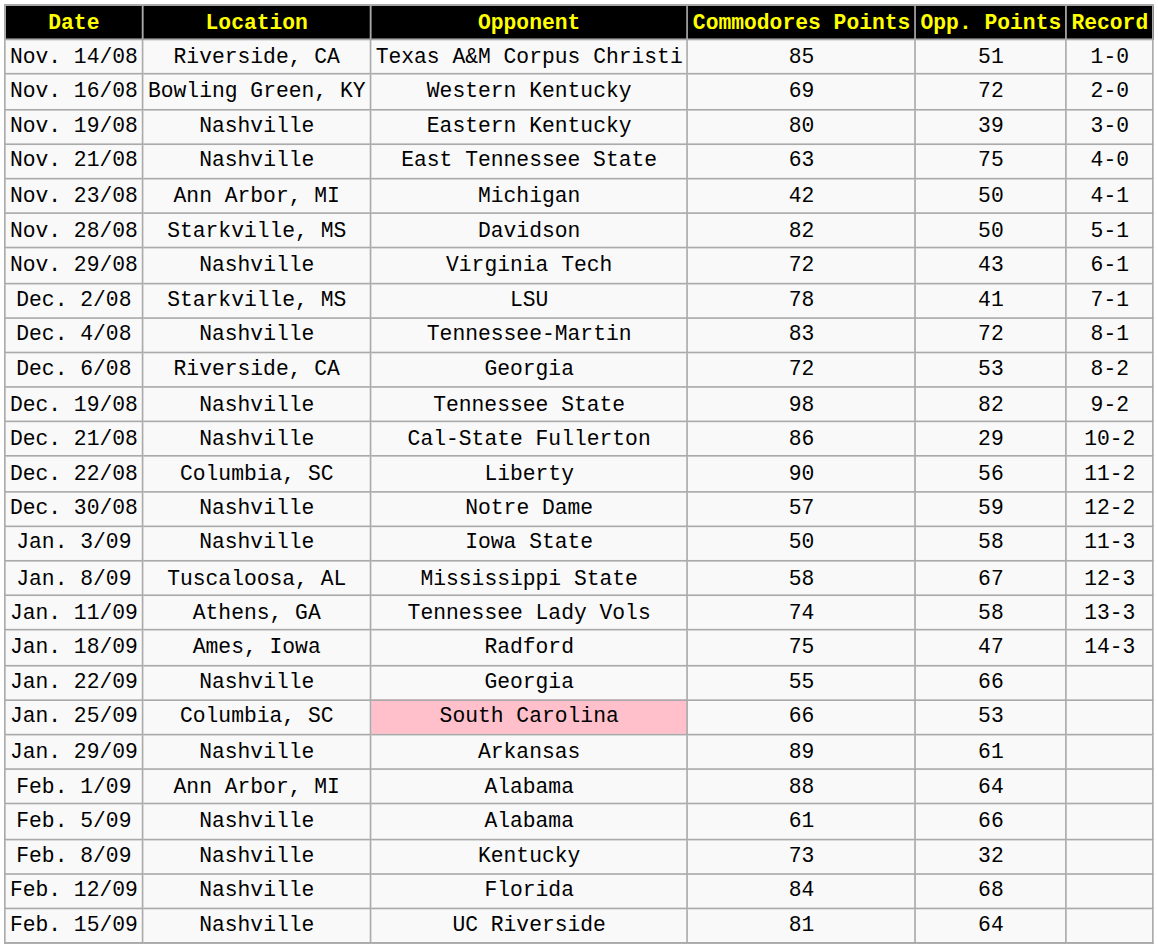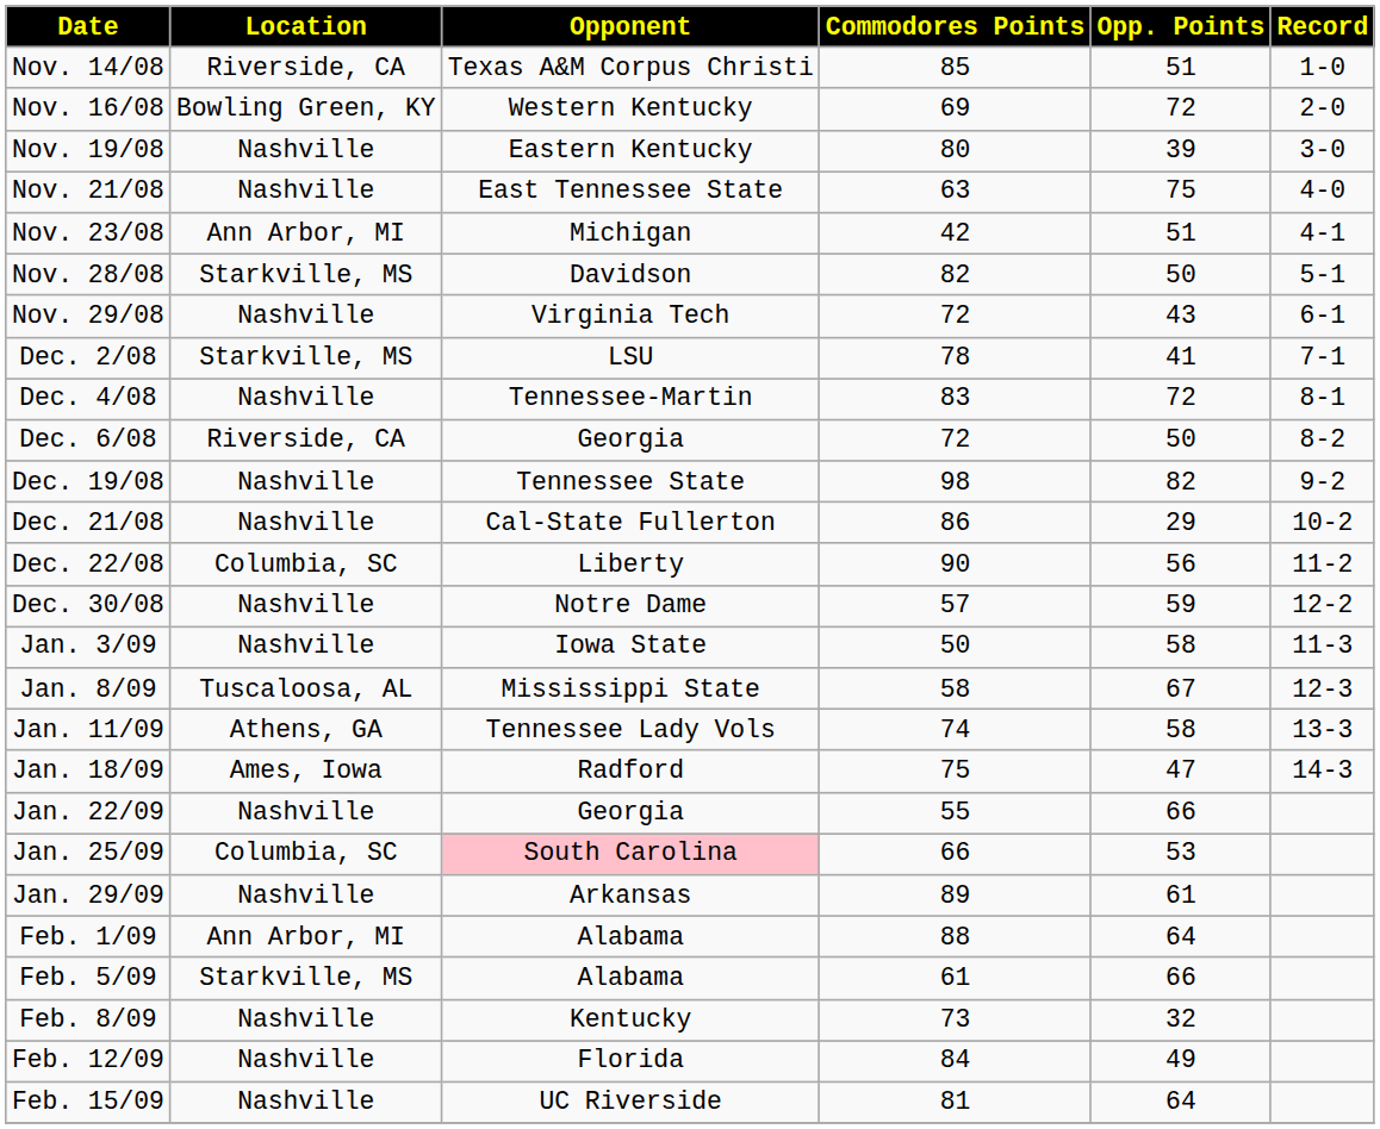 <table class="wikitable" style="text-align:center">
 <tr>
 <th style="background:black;color:yellow;">Date</th>
 <th style="background:black;color:yellow;">Location</th>
 <th style="background:black;color:yellow;">Opponent</th>
 <th style="background:black;color:yellow;">Commodores Points</th>
 <th style="background:black;color:yellow;">Opp. Points</th>
 <th style="background:black;color:yellow;">Record</th>
 </tr>
 <tr>
 <td>Nov. 14/08</td>
 <td>Riverside, CA</td>
 <td>Texas A&M Corpus Christi</td>
 <td>85</td>
 <td>51</td>
 <td>1-0</td>
 </tr>
 <tr>
 <td>Nov. 16/08</td>
 <td>Bowling Green, KY</td>
 <td>Western Kentucky</td>
 <td>69</td>
 <td>72</td>
 <td>2-0</td>
 </tr>
 <tr>
 <td>Nov. 19/08</td>
 <td>Nashville</td>
 <td>Eastern Kentucky</td>
 <td>80</td>
 <td>39</td>
 <td>3-0</td>
 </tr>
 <tr>
 <td>Nov. 21/08</td>
 <td>Nashville</td>
 <td>East Tennessee State</td>
 <td>63</td>
 <td>75</td>
 <td>4-0</td>
 </tr>
 <tr>
 <td>Nov. 23/08</td>
 <td>Ann Arbor, MI</td>
 <td>Michigan</td>
 <td>42</td>
-<td>50</td>
+<td>51</td>
 <td>4-1</td>
 </tr>
 <tr>
 <td>Nov. 28/08</td>
 <td>Starkville, MS</td>
 <td>Davidson</td>
 <td>82</td>
 <td>50</td>
 <td>5-1</td>
 </tr>
 <tr>
 <td>Nov. 29/08</td>
 <td>Nashville</td>
 <td>Virginia Tech</td>
 <td>72</td>
 <td>43</td>
 <td>6-1</td>
 </tr>
 <tr>
 <td>Dec. 2/08</td>
 <td>Starkville, MS</td>
 <td>LSU</td>
 <td>78</td>
 <td>41</td>
 <td>7-1</td>
 </tr>
 <tr>
 <td>Dec. 4/08</td>
 <td>Nashville</td>
 <td>Tennessee-Martin</td>
 <td>83</td>
 <td>72</td>
 <td>8-1</td>
 </tr>
 <tr>
 <td>Dec. 6/08</td>
 <td>Riverside, CA</td>
 <td>Georgia</td>
 <td>72</td>
-<td>53</td>
+<td>50</td>
 <td>8-2</td>
 </tr>
 <tr>
 <td>Dec. 19/08</td>
 <td>Nashville</td>
 <td>Tennessee State</td>
 <td>98</td>
 <td>82</td>
 <td>9-2</td>
 </tr>
 <tr>
 <td>Dec. 21/08</td>
 <td>Nashville</td>
 <td>Cal-State Fullerton</td>
 <td>86</td>
 <td>29</td>
 <td>10-2</td>
 </tr>
 <tr>
 <td>Dec. 22/08</td>
 <td>Columbia, SC</td>
 <td>Liberty</td>
 <td>90</td>
 <td>56</td>
 <td>11-2</td>
 </tr>
 <tr>
 <td>Dec. 30/08</td>
 <td>Nashville</td>
 <td>Notre Dame</td>
 <td>57</td>
 <td>59</td>
 <td>12-2</td>
 </tr>
 <tr>
 <td>Jan. 3/09</td>
 <td>Nashville</td>
 <td>Iowa State</td>
 <td>50</td>
 <td>58</td>
 <td>11-3</td>
 </tr>
 <tr>
 <td>Jan. 8/09</td>
 <td>Tuscaloosa, AL</td>
 <td>Mississippi State</td>
 <td>58</td>
 <td>67</td>
 <td>12-3</td>
 </tr>
 <tr>
 <td>Jan. 11/09</td>
 <td>Athens, GA</td>
 <td>Tennessee Lady Vols</td>
 <td>74</td>
 <td>58</td>
 <td>13-3</td>
 </tr>
 <tr>
 <td>Jan. 18/09</td>
 <td>Ames, Iowa</td>
 <td>Radford</td>
 <td>75</td>
 <td>47</td>
 <td>14-3</td>
 </tr>
 <tr>
 <td>Jan. 22/09</td>
 <td>Nashville</td>
 <td>Georgia</td>
 <td>55</td>
 <td>66</td>
 <td></td>
 </tr>
 <tr>
 <td>Jan. 25/09</td>
 <td>Columbia, SC</td>
 <td style="background: pink;">South Carolina</td>
 <td>66</td>
 <td>53</td>
 <td></td>
 </tr>
 <tr>
 <td>Jan. 29/09</td>
 <td>Nashville</td>
 <td>Arkansas</td>
 <td>89</td>
 <td>61</td>
 <td></td>
 </tr>
 <tr>
 <td>Feb. 1/09</td>
 <td>Ann Arbor, MI</td>
 <td>Alabama</td>
 <td>88</td>
 <td>64</td>
 <td></td>
 </tr>
 <tr>
 <td>Feb. 5/09</td>
-<td>Nashville</td>
+<td>Starkville, MS</td>
 <td>Alabama</td>
 <td>61</td>
 <td>66</td>
 <td></td>
 </tr>
 <tr>
 <td>Feb. 8/09</td>
 <td>Nashville</td>
 <td>Kentucky</td>
 <td>73</td>
 <td>32</td>
 <td></td>
 </tr>
 <tr>
 <td>Feb. 12/09</td>
 <td>Nashville</td>
 <td>Florida</td>
 <td>84</td>
-<td>68</td>
+<td>49</td>
 <td></td>
 </tr>
 <tr>
 <td>Feb. 15/09</td>
 <td>Nashville</td>
 <td>UC Riverside</td>
 <td>81</td>
 <td>64</td>
 <td></td>
 </tr>
 <tr>
 </tr>
 </table>
